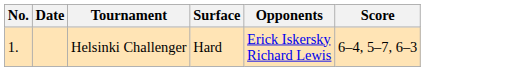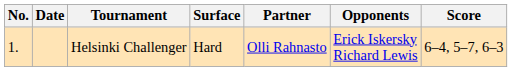 <table class="sortable wikitable">
 <tr>
 <th>No.</th>
 <th>Date</th>
 <th>Tournament</th>
 <th>Surface</th>
+<th>Partner</th>
 <th>Opponents</th>
 <th class="unsortable">Score</th>
 </tr>
 <tr style="background:moccasin;">
 <td>1.</td>
 <td></td>
 <td>Helsinki Challenger</td>
 <td>Hard</td>
+<td> <a href='#'>Olli Rahnasto</a></td>
 <td> <a href='#'>Erick Iskersky</a> <br>  <a href='#'>Richard Lewis</a></td>
 <td>6–4, 5–7, 6–3</td>
 </tr>
 </table>
